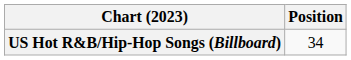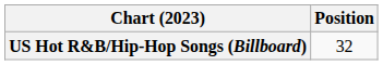 <table class="wikitable sortable plainrowheaders" style="text-align:center">
 <tr>
 <th scope="col">Chart (2023)</th>
 <th scope="col">Position</th>
 </tr>
 <tr>
 <th scope="row">US Hot R&B/Hip-Hop Songs (<em>Billboard</em>)</th>
-<td>34</td>
+<td>32</td>
 </tr>
 </table>
